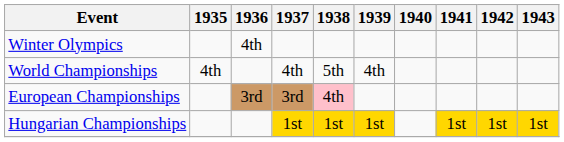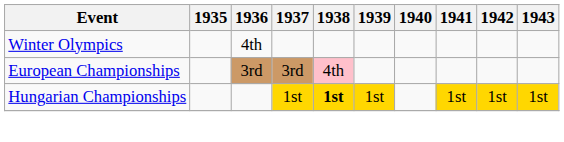 <table class="wikitable">
 <tr>
 <th>Event</th>
 <th>1935</th>
 <th>1936</th>
 <th>1937</th>
 <th>1938</th>
 <th>1939</th>
 <th>1940</th>
 <th>1941</th>
 <th>1942</th>
 <th>1943</th>
 </tr>
 <tr>
 <td><a href='#'>Winter Olympics</a></td>
 <td></td>
 <td align="center">4th</td>
 <td></td>
 <td></td>
 <td></td>
 <td></td>
 <td></td>
 <td></td>
 <td></td>
 </tr>
 <tr>
-<td><a href='#'>World Championships</a></td>
-<td align="center">4th</td>
-<td></td>
-<td align="center">4th</td>
-<td align="center">5th</td>
-<td align="center">4th</td>
-<td></td>
-<td></td>
-<td></td>
-<td></td>
-</tr>
-<tr>
 <td><a href='#'>European Championships</a></td>
 <td></td>
 <td align="center" bgcolor="cc9966">3rd</td>
 <td align="center" bgcolor="cc9966">3rd</td>
 <td align="center" style="background: pink;">4th</td>
 <td></td>
 <td></td>
 <td></td>
 <td></td>
 <td></td>
 </tr>
 <tr>
 <td><a href='#'>Hungarian Championships</a></td>
 <td></td>
 <td></td>
 <td align="center" bgcolor="gold">1st</td>
-<td align="center" bgcolor="gold">1st</td>
+<td align="center" bgcolor="gold"><strong>1st</strong></td>
 <td align="center" bgcolor="gold">1st</td>
 <td></td>
 <td align="center" bgcolor="gold">1st</td>
 <td align="center" bgcolor="gold">1st</td>
 <td align="center" bgcolor="gold">1st</td>
 </tr>
 <tr>
 </tr>
 </table>
